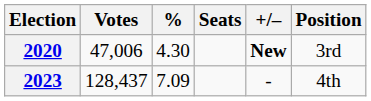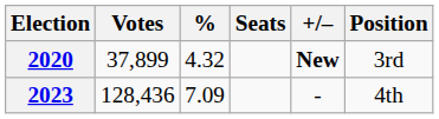 <table class=wikitable style=text-align:center>
 <tr>
 <th><strong>Election</strong></th>
 <th><strong>Votes</strong></th>
 <th><strong>%</strong></th>
 <th><strong>Seats</strong></th>
 <th><strong>+/–</strong></th>
 <th><strong>Position</strong></th>
 </tr>
 <tr>
 <th><a href='#'>2020</a></th>
-<td>47,006</td>
-<td>4.30</td>
+<td>37,899</td>
+<td>4.32</td>
 <td></td>
 <td><strong>New</strong></td>
 <td> 3rd</td>
 </tr>
 <tr>
 <th><a href='#'>2023</a></th>
-<td>128,437</td>
+<td>128,436</td>
 <td>7.09</td>
 <td></td>
 <td>-</td>
 <td> 4th</td>
 </tr>
 </table>
